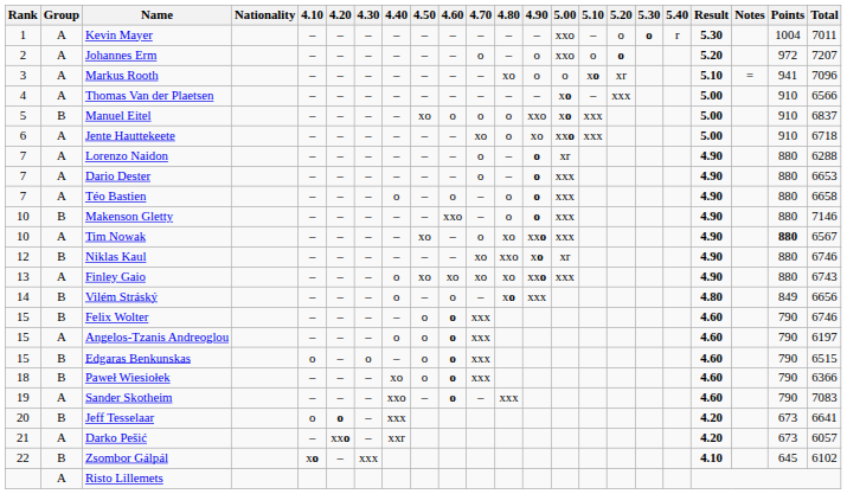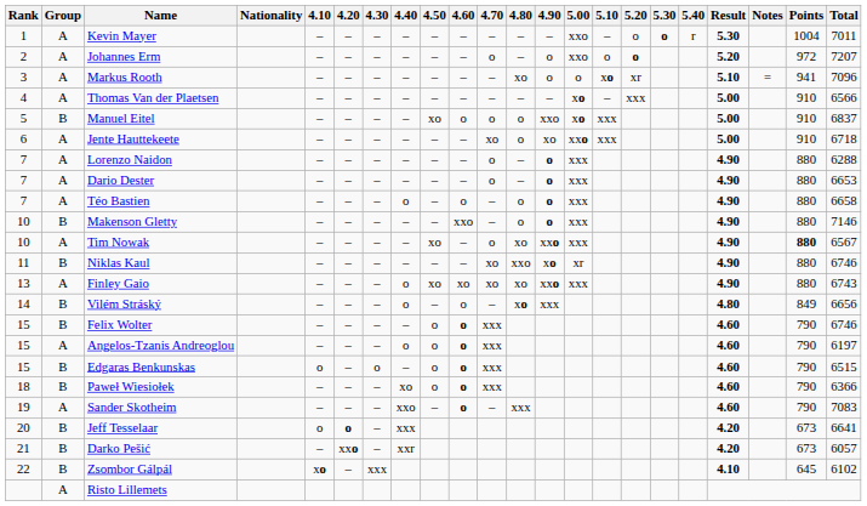 <table class="wikitable sortable" style="text-align:center">
 <tr>
 <th>Rank</th>
 <th>Group</th>
 <th>Name</th>
 <th>Nationality</th>
 <th>4.10</th>
 <th>4.20</th>
 <th>4.30</th>
 <th>4.40</th>
 <th>4.50</th>
 <th>4.60</th>
 <th>4.70</th>
 <th>4.80</th>
 <th>4.90</th>
 <th>5.00</th>
 <th>5.10</th>
 <th>5.20</th>
 <th>5.30</th>
 <th>5.40</th>
 <th>Result</th>
 <th>Notes</th>
 <th>Points</th>
 <th>Total</th>
 </tr>
 <tr>
 <td>1</td>
 <td>A</td>
 <td align="left"><a href='#'>Kevin Mayer</a></td>
 <td align="left"></td>
 <td>–</td>
 <td>–</td>
 <td>–</td>
 <td>–</td>
 <td>–</td>
 <td>–</td>
 <td>–</td>
 <td>–</td>
 <td>–</td>
 <td>xxo</td>
 <td>–</td>
 <td>o</td>
 <td><strong>o</strong></td>
 <td>r</td>
 <td><strong>5.30</strong></td>
 <td></td>
 <td>1004</td>
 <td>7011</td>
 </tr>
 <tr>
 <td>2</td>
 <td>A</td>
 <td align="left"><a href='#'>Johannes Erm</a></td>
 <td align="left"></td>
 <td>–</td>
 <td>–</td>
 <td>–</td>
 <td>–</td>
 <td>–</td>
 <td>–</td>
 <td>o</td>
 <td>–</td>
 <td>o</td>
 <td>xxo</td>
 <td>o</td>
 <td><strong>o</strong></td>
 <td></td>
 <td></td>
 <td><strong>5.20</strong></td>
 <td></td>
 <td>972</td>
 <td>7207</td>
 </tr>
 <tr>
 <td>3</td>
 <td>A</td>
 <td align="left"><a href='#'>Markus Rooth</a></td>
 <td align="left"></td>
 <td>–</td>
 <td>–</td>
 <td>–</td>
 <td>–</td>
 <td>–</td>
 <td>–</td>
 <td>–</td>
 <td>xo</td>
 <td>o</td>
 <td>o</td>
 <td>x<strong>o</strong></td>
 <td>xr</td>
 <td></td>
 <td></td>
 <td><strong>5.10</strong></td>
 <td>=</td>
 <td>941</td>
 <td>7096</td>
 </tr>
 <tr>
 <td>4</td>
 <td>A</td>
 <td align="left"><a href='#'>Thomas Van der Plaetsen</a></td>
 <td align="left"></td>
 <td>–</td>
 <td>–</td>
 <td>–</td>
 <td>–</td>
 <td>–</td>
 <td>–</td>
 <td>–</td>
 <td>–</td>
 <td>–</td>
 <td>x<strong>o</strong></td>
 <td>–</td>
 <td>xxx</td>
 <td></td>
 <td></td>
 <td><strong>5.00</strong></td>
 <td></td>
 <td>910</td>
 <td>6566</td>
 </tr>
 <tr>
 <td>5</td>
 <td>B</td>
 <td align="left"><a href='#'>Manuel Eitel</a></td>
 <td align="left"></td>
 <td>–</td>
 <td>–</td>
 <td>–</td>
 <td>–</td>
 <td>xo</td>
 <td>o</td>
 <td>o</td>
 <td>o</td>
 <td>xxo</td>
 <td>x<strong>o</strong></td>
 <td>xxx</td>
 <td></td>
 <td></td>
 <td></td>
 <td><strong>5.00</strong></td>
 <td></td>
 <td>910</td>
 <td>6837</td>
 </tr>
 <tr>
 <td>6</td>
 <td>A</td>
 <td align="left"><a href='#'>Jente Hauttekeete</a></td>
 <td align="left"></td>
 <td>–</td>
 <td>–</td>
 <td>–</td>
 <td>–</td>
 <td>–</td>
 <td>–</td>
 <td>xo</td>
 <td>o</td>
 <td>xo</td>
 <td>xx<strong>o</strong></td>
 <td>xxx</td>
 <td></td>
 <td></td>
 <td></td>
 <td><strong>5.00</strong></td>
 <td></td>
 <td>910</td>
 <td>6718</td>
 </tr>
 <tr>
 <td>7</td>
 <td>A</td>
 <td align="left"><a href='#'>Lorenzo Naidon</a></td>
 <td align="left"></td>
 <td>–</td>
 <td>–</td>
 <td>–</td>
 <td>–</td>
 <td>–</td>
 <td>–</td>
 <td>o</td>
 <td>–</td>
 <td><strong>o</strong></td>
-<td>xr</td>
+<td>xxx</td>
 <td></td>
 <td></td>
 <td></td>
 <td></td>
 <td><strong>4.90</strong></td>
 <td></td>
 <td>880</td>
 <td>6288</td>
 </tr>
 <tr>
 <td>7</td>
 <td>A</td>
 <td align="left"><a href='#'>Dario Dester</a></td>
 <td align="left"></td>
 <td>–</td>
 <td>–</td>
 <td>–</td>
 <td>–</td>
 <td>–</td>
 <td>–</td>
 <td>o</td>
 <td>–</td>
 <td><strong>o</strong></td>
 <td>xxx</td>
 <td></td>
 <td></td>
 <td></td>
 <td></td>
 <td><strong>4.90</strong></td>
 <td></td>
 <td>880</td>
 <td>6653</td>
 </tr>
 <tr>
 <td>7</td>
 <td>A</td>
 <td align="left"><a href='#'>Téo Bastien</a></td>
 <td align="left"></td>
 <td>–</td>
 <td>–</td>
 <td>–</td>
 <td>o</td>
 <td>–</td>
 <td>o</td>
 <td>–</td>
 <td>o</td>
 <td><strong>o</strong></td>
 <td>xxx</td>
 <td></td>
 <td></td>
 <td></td>
 <td></td>
 <td><strong>4.90</strong></td>
 <td></td>
 <td>880</td>
 <td>6658</td>
 </tr>
 <tr>
 <td>10</td>
 <td>B</td>
 <td align="left"><a href='#'>Makenson Gletty</a></td>
 <td align="left"></td>
 <td>–</td>
 <td>–</td>
 <td>–</td>
 <td>–</td>
 <td>–</td>
 <td>xxo</td>
 <td>–</td>
 <td>o</td>
 <td><strong>o</strong></td>
 <td>xxx</td>
 <td></td>
 <td></td>
 <td></td>
 <td></td>
 <td><strong>4.90</strong></td>
 <td></td>
 <td>880</td>
 <td>7146</td>
 </tr>
 <tr>
 <td>10</td>
 <td>A</td>
 <td align="left"><a href='#'>Tim Nowak</a></td>
 <td align="left"></td>
 <td>–</td>
 <td>–</td>
 <td>–</td>
 <td>–</td>
 <td>xo</td>
 <td>–</td>
 <td>o</td>
 <td>xo</td>
 <td>xx<strong>o</strong></td>
 <td>xxx</td>
 <td></td>
 <td></td>
 <td></td>
 <td></td>
 <td><strong>4.90</strong></td>
 <td></td>
 <td><strong>880</strong></td>
 <td>6567</td>
 </tr>
 <tr>
-<td>12</td>
+<td>11</td>
 <td>B</td>
 <td align="left"><a href='#'>Niklas Kaul</a></td>
 <td align="left"></td>
 <td>–</td>
 <td>–</td>
 <td>–</td>
 <td>–</td>
 <td>–</td>
 <td>–</td>
 <td>xo</td>
 <td>xxo</td>
 <td>x<strong>o</strong></td>
 <td>xr</td>
 <td></td>
 <td></td>
 <td></td>
 <td></td>
 <td><strong>4.90</strong></td>
 <td></td>
 <td>880</td>
 <td>6746</td>
 </tr>
 <tr>
 <td>13</td>
 <td>A</td>
 <td align="left"><a href='#'>Finley Gaio</a></td>
 <td align="left"></td>
 <td>–</td>
 <td>–</td>
 <td>–</td>
 <td>o</td>
 <td>xo</td>
 <td>xo</td>
 <td>xo</td>
 <td>xo</td>
 <td>xx<strong>o</strong></td>
 <td>xxx</td>
 <td></td>
 <td></td>
 <td></td>
 <td></td>
 <td><strong>4.90</strong></td>
 <td></td>
 <td>880</td>
 <td>6743</td>
 </tr>
 <tr>
 <td>14</td>
 <td>B</td>
 <td align="left"><a href='#'>Vilém Stráský</a></td>
 <td align="left"></td>
 <td>–</td>
 <td>–</td>
 <td>–</td>
 <td>o</td>
 <td>–</td>
 <td>o</td>
 <td>–</td>
 <td>x<strong>o</strong></td>
 <td>xxx</td>
 <td></td>
 <td></td>
 <td></td>
 <td></td>
 <td></td>
 <td><strong>4.80</strong></td>
 <td></td>
 <td>849</td>
 <td>6656</td>
 </tr>
 <tr>
 <td>15</td>
 <td>B</td>
 <td align="left"><a href='#'>Felix Wolter</a></td>
 <td align="left"></td>
 <td>–</td>
 <td>–</td>
 <td>–</td>
 <td>–</td>
 <td>o</td>
 <td><strong>o</strong></td>
 <td>xxx</td>
 <td></td>
 <td></td>
 <td></td>
 <td></td>
 <td></td>
 <td></td>
 <td></td>
 <td><strong>4.60</strong></td>
 <td></td>
 <td>790</td>
 <td>6746</td>
 </tr>
 <tr>
 <td>15</td>
 <td>A</td>
 <td align="left"><a href='#'>Angelos-Tzanis Andreoglou</a></td>
 <td align="left"></td>
 <td>–</td>
 <td>–</td>
 <td>–</td>
 <td>o</td>
 <td>o</td>
 <td><strong>o</strong></td>
 <td>xxx</td>
 <td></td>
 <td></td>
 <td></td>
 <td></td>
 <td></td>
 <td></td>
 <td></td>
 <td><strong>4.60</strong></td>
 <td></td>
 <td>790</td>
 <td>6197</td>
 </tr>
 <tr>
 <td>15</td>
 <td>B</td>
 <td align="left"><a href='#'>Edgaras Benkunskas</a></td>
 <td align="left"></td>
 <td>o</td>
 <td>–</td>
 <td>o</td>
 <td>–</td>
 <td>o</td>
 <td><strong>o</strong></td>
 <td>xxx</td>
 <td></td>
 <td></td>
 <td></td>
 <td></td>
 <td></td>
 <td></td>
 <td></td>
 <td><strong>4.60</strong></td>
 <td></td>
 <td>790</td>
 <td>6515</td>
 </tr>
 <tr>
 <td>18</td>
 <td>B</td>
 <td align="left"><a href='#'>Paweł Wiesiołek</a></td>
 <td align="left"></td>
 <td>–</td>
 <td>–</td>
 <td>–</td>
 <td>xo</td>
 <td>o</td>
 <td><strong>o</strong></td>
 <td>xxx</td>
 <td></td>
 <td></td>
 <td></td>
 <td></td>
 <td></td>
 <td></td>
 <td></td>
 <td><strong>4.60</strong></td>
 <td></td>
 <td>790</td>
 <td>6366</td>
 </tr>
 <tr>
 <td>19</td>
 <td>A</td>
 <td align="left"><a href='#'>Sander Skotheim</a></td>
 <td align="left"></td>
 <td>–</td>
 <td>–</td>
 <td>–</td>
 <td>xxo</td>
 <td>–</td>
 <td><strong>o</strong></td>
 <td>–</td>
 <td>xxx</td>
 <td></td>
 <td></td>
 <td></td>
 <td></td>
 <td></td>
 <td></td>
 <td><strong>4.60</strong></td>
 <td></td>
 <td>790</td>
 <td>7083</td>
 </tr>
 <tr>
 <td>20</td>
 <td>B</td>
 <td align="left"><a href='#'>Jeff Tesselaar</a></td>
 <td align="left"></td>
 <td>o</td>
 <td><strong>o</strong></td>
 <td>–</td>
 <td>xxx</td>
 <td></td>
 <td></td>
 <td></td>
 <td></td>
 <td></td>
 <td></td>
 <td></td>
 <td></td>
 <td></td>
 <td></td>
 <td><strong>4.20</strong></td>
 <td></td>
 <td>673</td>
 <td>6641</td>
 </tr>
 <tr>
 <td>21</td>
-<td>A</td>
+<td>B</td>
 <td align="left"><a href='#'>Darko Pešić</a></td>
 <td align="left"></td>
 <td>–</td>
 <td>xx<strong>o</strong></td>
 <td>–</td>
 <td>xxr</td>
 <td></td>
 <td></td>
 <td></td>
 <td></td>
 <td></td>
 <td></td>
 <td></td>
 <td></td>
 <td></td>
 <td></td>
 <td><strong>4.20</strong></td>
 <td></td>
 <td>673</td>
 <td>6057</td>
 </tr>
 <tr>
 <td>22</td>
 <td>B</td>
 <td align="left"><a href='#'>Zsombor Gálpál</a></td>
 <td align="left"></td>
 <td>x<strong>o</strong></td>
 <td>–</td>
 <td>xxx</td>
 <td></td>
 <td></td>
 <td></td>
 <td></td>
 <td></td>
 <td></td>
 <td></td>
 <td></td>
 <td></td>
 <td></td>
 <td></td>
 <td><strong>4.10</strong></td>
 <td></td>
 <td>645</td>
 <td>6102</td>
 </tr>
 <tr>
 <td></td>
 <td>A</td>
 <td align="left"><a href='#'>Risto Lillemets</a></td>
 <td align="left"></td>
 <td></td>
 <td></td>
 <td></td>
 <td></td>
 <td></td>
 <td></td>
 <td></td>
 <td></td>
 <td></td>
 <td></td>
 <td></td>
 <td></td>
 <td></td>
 <td></td>
 <td colspan="4"></td>
 </tr>
 </table>
